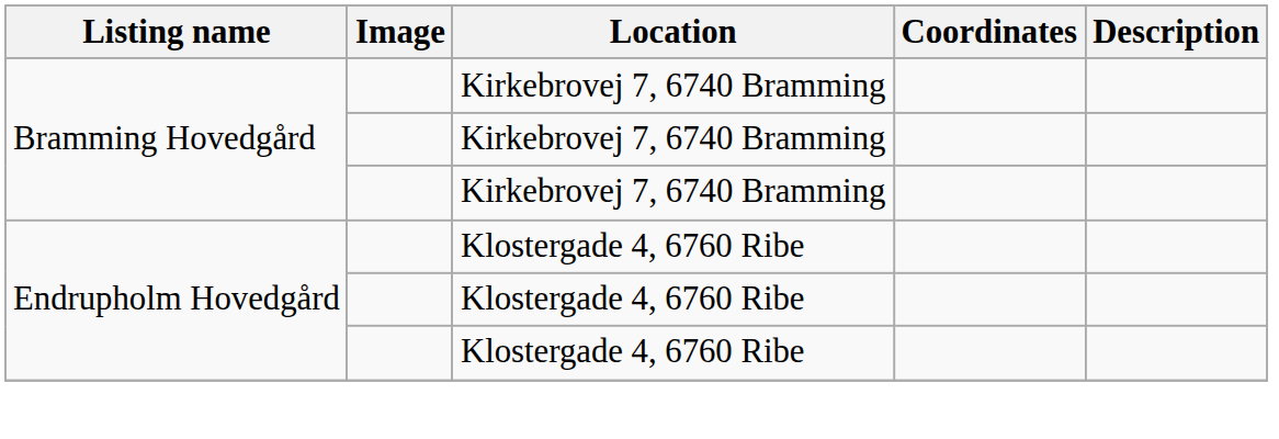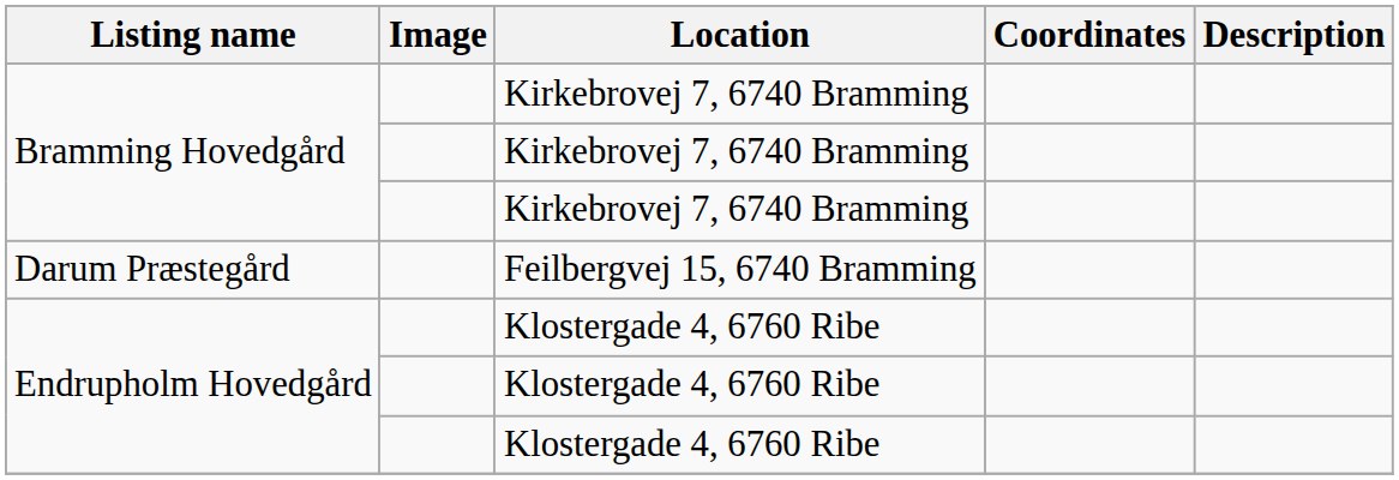 <table class="wikitable sortable">
 <tr>
 <th>Listing name</th>
 <th>Image</th>
 <th>Location</th>
 <th>Coordinates</th>
 <th>Description</th>
 </tr>
 <tr>
 <td rowspan="3">Bramming Hovedgård</td>
 <td></td>
 <td>Kirkebrovej 7, 6740 Bramming</td>
 <td></td>
 <td></td>
 </tr>
 <tr>
 <td></td>
 <td>Kirkebrovej 7, 6740 Bramming</td>
 <td></td>
 <td></td>
 </tr>
 <tr>
 <td></td>
 <td>Kirkebrovej 7, 6740 Bramming</td>
 <td></td>
 <td></td>
 </tr>
 <tr>
+<td>Darum Præstegård</td>
+<td></td>
+<td>Feilbergvej 15, 6740 Bramming</td>
+<td></td>
+<td></td>
+</tr>
+<tr>
 <td rowspan="3">Endrupholm Hovedgård</td>
 <td></td>
 <td>Klostergade 4, 6760 Ribe</td>
 <td></td>
 <td></td>
 </tr>
 <tr>
 <td></td>
 <td>Klostergade 4, 6760 Ribe</td>
 <td></td>
 <td></td>
 </tr>
 <tr>
 <td></td>
 <td>Klostergade 4, 6760 Ribe</td>
 <td></td>
 <td></td>
 </tr>
 <tr>
 </tr>
 </table>
